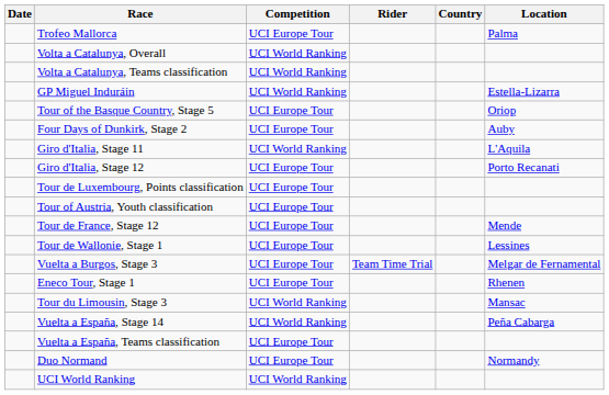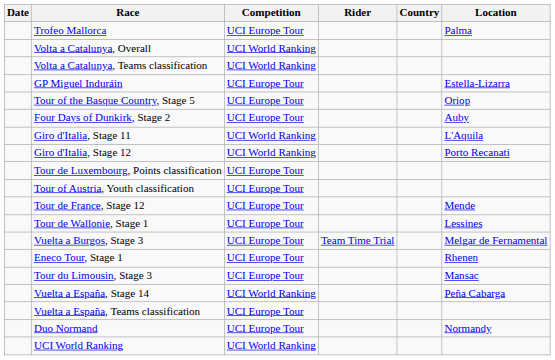 <table class="wikitable sortable">
 <tr>
 <th>Date</th>
 <th>Race</th>
 <th>Competition</th>
 <th>Rider</th>
 <th>Country</th>
 <th>Location</th>
 </tr>
 <tr>
 <td></td>
 <td><a href='#'>Trofeo Mallorca</a></td>
 <td><a href='#'>UCI Europe Tour</a></td>
 <td></td>
 <td></td>
 <td><a href='#'>Palma</a></td>
 </tr>
 <tr>
 <td></td>
 <td><a href='#'>Volta a Catalunya</a>, Overall</td>
 <td><a href='#'>UCI World Ranking</a></td>
 <td></td>
 <td></td>
 <td></td>
 </tr>
 <tr>
 <td></td>
 <td><a href='#'>Volta a Catalunya</a>, Teams classification</td>
 <td><a href='#'>UCI World Ranking</a></td>
 <td></td>
 <td></td>
 <td></td>
 </tr>
 <tr>
 <td></td>
 <td><a href='#'>GP Miguel Induráin</a></td>
-<td><a href='#'>UCI World Ranking</a></td>
+<td><a href='#'>UCI Europe Tour</a></td>
 <td></td>
 <td></td>
 <td><a href='#'>Estella-Lizarra</a></td>
 </tr>
 <tr>
 <td></td>
 <td><a href='#'>Tour of the Basque Country</a>, Stage 5</td>
 <td><a href='#'>UCI Europe Tour</a></td>
 <td></td>
 <td></td>
 <td><a href='#'>Oriop</a></td>
 </tr>
 <tr>
 <td></td>
 <td><a href='#'>Four Days of Dunkirk</a>, Stage 2</td>
 <td><a href='#'>UCI Europe Tour</a></td>
 <td></td>
 <td></td>
 <td><a href='#'>Auby</a></td>
 </tr>
 <tr>
 <td></td>
 <td><a href='#'>Giro d'Italia</a>, Stage 11</td>
 <td><a href='#'>UCI World Ranking</a></td>
 <td></td>
 <td></td>
 <td><a href='#'>L'Aquila</a></td>
 </tr>
 <tr>
 <td></td>
 <td><a href='#'>Giro d'Italia</a>, Stage 12</td>
-<td><a href='#'>UCI Europe Tour</a></td>
+<td><a href='#'>UCI World Ranking</a></td>
 <td></td>
 <td></td>
 <td><a href='#'>Porto Recanati</a></td>
 </tr>
 <tr>
 <td></td>
 <td><a href='#'>Tour de Luxembourg</a>, Points classification</td>
 <td><a href='#'>UCI Europe Tour</a></td>
 <td></td>
 <td></td>
 <td></td>
 </tr>
 <tr>
 <td></td>
 <td><a href='#'>Tour of Austria</a>, Youth classification</td>
 <td><a href='#'>UCI Europe Tour</a></td>
 <td></td>
 <td></td>
 <td></td>
 </tr>
 <tr>
 <td></td>
 <td><a href='#'>Tour de France</a>, Stage 12</td>
 <td><a href='#'>UCI Europe Tour</a></td>
 <td></td>
 <td></td>
 <td><a href='#'>Mende</a></td>
 </tr>
 <tr>
 <td></td>
 <td><a href='#'>Tour de Wallonie</a>, Stage 1</td>
 <td><a href='#'>UCI Europe Tour</a></td>
 <td></td>
 <td></td>
 <td><a href='#'>Lessines</a></td>
 </tr>
 <tr>
 <td></td>
 <td><a href='#'>Vuelta a Burgos</a>, Stage 3</td>
 <td><a href='#'>UCI Europe Tour</a></td>
 <td align="center"><a href='#'>Team Time Trial</a></td>
 <td></td>
 <td><a href='#'>Melgar de Fernamental</a></td>
 </tr>
 <tr>
 <td></td>
 <td><a href='#'>Eneco Tour</a>, Stage 1</td>
 <td><a href='#'>UCI Europe Tour</a></td>
 <td></td>
 <td></td>
 <td><a href='#'>Rhenen</a></td>
 </tr>
 <tr>
 <td></td>
 <td><a href='#'>Tour du Limousin</a>, Stage 3</td>
-<td><a href='#'>UCI World Ranking</a></td>
+<td><a href='#'>UCI Europe Tour</a></td>
 <td></td>
 <td></td>
 <td><a href='#'>Mansac</a></td>
 </tr>
 <tr>
 <td></td>
 <td><a href='#'>Vuelta a España</a>, Stage 14</td>
 <td><a href='#'>UCI World Ranking</a></td>
 <td></td>
 <td></td>
 <td><a href='#'>Peña Cabarga</a></td>
 </tr>
 <tr>
 <td></td>
 <td><a href='#'>Vuelta a España</a>, Teams classification</td>
 <td><a href='#'>UCI Europe Tour</a></td>
 <td></td>
 <td></td>
 <td></td>
 </tr>
 <tr>
 <td></td>
 <td><a href='#'>Duo Normand</a></td>
 <td><a href='#'>UCI Europe Tour</a></td>
 <td align="center"></td>
 <td></td>
 <td><a href='#'>Normandy</a></td>
 </tr>
 <tr>
 <td></td>
 <td><a href='#'>UCI World Ranking</a></td>
 <td><a href='#'>UCI World Ranking</a></td>
 <td></td>
 <td></td>
 <td></td>
 </tr>
 </table>
